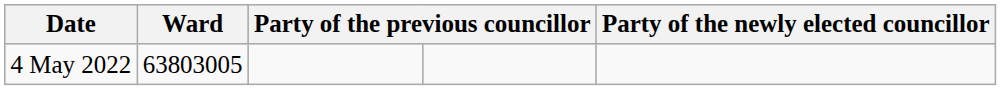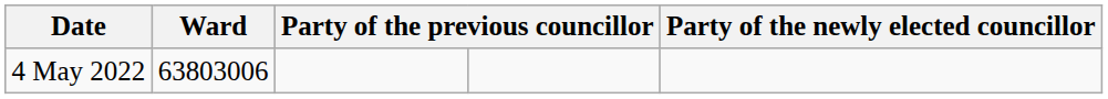 <table class="wikitable">
 <tr>
 <th>Date</th>
 <th>Ward</th>
 <th colspan=2>Party of the previous councillor</th>
 <th colspan=2>Party of the newly elected councillor</th>
 </tr>
 <tr>
 <td>4 May 2022</td>
-<td>63803005</td>
+<td>63803006</td>
 <td></td>
 <td></td>
 </tr>
 </table>
